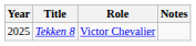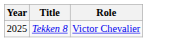 <table class="wikitable sortable">
 <tr>
 <th>Year</th>
 <th>Title</th>
 <th>Role</th>
-<th class="unsortable">Notes</th>
 </tr>
 <tr>
 <td>2025</td>
 <td><em><a href='#'>Tekken 8</a></em></td>
 <td><a href='#'>Victor Chevalier</a></td>
-<td></td>
 </tr>
 </table>
